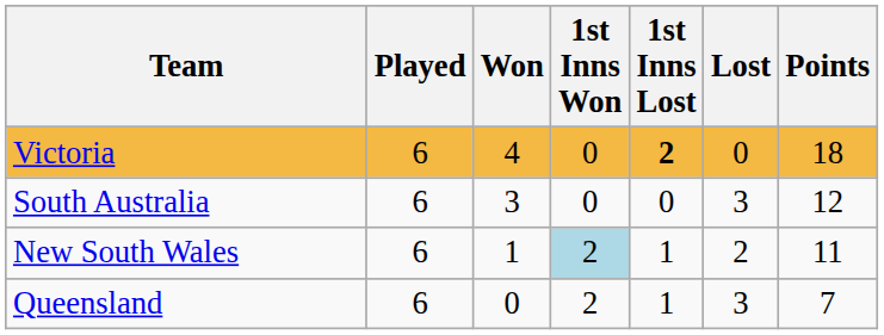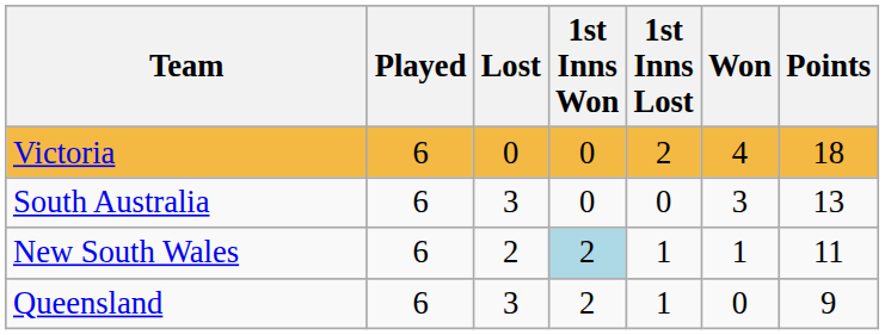 <table class="wikitable" style="text-align:center;">
 <tr>
 <th width=175>Team</th>
 <th style="width:30px;" abbr="Played">Played</th>
-<th style="width:30px;" abbr="Won">Won</th>
+<th style="width:30px;" abbr="Lost">Lost</th>
 <th style="width:30px;" abbr="1stWon">1st Inns Won</th>
 <th style="width:30px;" abbr="1stLost">1st Inns Lost</th>
-<th style="width:30px;" abbr="Lost">Lost</th>
+<th style="width:30px;" abbr="Won">Won</th>
 <th style="width:30px;" abbr="Drawn">Points</th>
 </tr>
 <tr style="background:#f4b942;">
 <td style="text-align:left;"><a href='#'>Victoria</a></td>
 <td>6</td>
+<td>0</td>
+<td>0</td>
+<td>2</td>
 <td>4</td>
-<td>0</td>
-<td><strong>2</strong></td>
-<td>0</td>
 <td>18</td>
 </tr>
 <tr>
 <td style="text-align:left;"><a href='#'>South Australia</a></td>
 <td>6</td>
 <td>3</td>
 <td>0</td>
 <td>0</td>
 <td>3</td>
-<td>12</td>
+<td>13</td>
 </tr>
 <tr>
 <td style="text-align:left;"><a href='#'>New South Wales</a></td>
 <td>6</td>
-<td>1</td>
+<td>2</td>
 <td style="background: lightblue;">2</td>
 <td>1</td>
-<td>2</td>
+<td>1</td>
 <td>11</td>
 </tr>
 <tr>
 <td style="text-align:left;"><a href='#'>Queensland</a></td>
 <td>6</td>
-<td>0</td>
+<td>3</td>
 <td>2</td>
 <td>1</td>
-<td>3</td>
-<td>7</td>
+<td>0</td>
+<td>9</td>
 </tr>
 </table>
